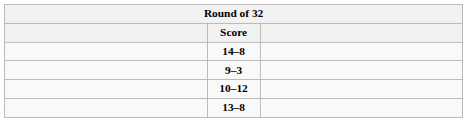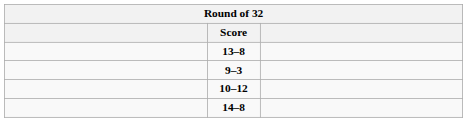 <table class="wikitable" style="text-align: center; font-size:90% ">
 <tr>
 <th colspan=3>Round of 32</th>
 </tr>
 <tr>
 <th align="right" width="250"></th>
 <th width="60">Score</th>
 <th align="left" width="250"></th>
 </tr>
 <tr>
 <td align=left><strong></strong></td>
-<td align=center><strong>14–8</strong></td>
+<td align=center><strong>13–8</strong></td>
 <td align=left></td>
 </tr>
 <tr>
 <td align=left><strong></strong></td>
 <td align=center><strong>9–3</strong></td>
 <td align=left></td>
 </tr>
 <tr>
 <td align=left></td>
 <td align=center><strong>10–12</strong></td>
 <td align=left><strong></strong></td>
 </tr>
 <tr>
 <td align=left><strong></strong></td>
-<td align=center><strong>13–8</strong></td>
+<td align=center><strong>14–8</strong></td>
 <td align=left></td>
 </tr>
 </table>
